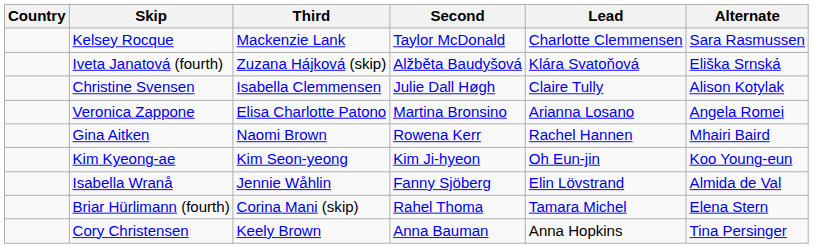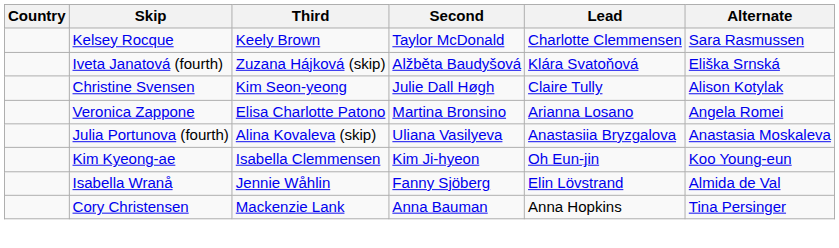 <table class=wikitable>
 <tr>
 <th>Country</th>
 <th>Skip</th>
 <th>Third</th>
 <th>Second</th>
 <th>Lead</th>
 <th>Alternate</th>
 </tr>
 <tr>
 <td></td>
 <td><a href='#'>Kelsey Rocque</a></td>
-<td><a href='#'>Mackenzie Lank</a></td>
+<td><a href='#'>Keely Brown</a></td>
 <td><a href='#'>Taylor McDonald</a></td>
 <td><a href='#'>Charlotte Clemmensen</a></td>
 <td><a href='#'>Sara Rasmussen</a></td>
 </tr>
 <tr>
 <td></td>
 <td><a href='#'>Iveta Janatová</a> (fourth)</td>
 <td><a href='#'>Zuzana Hájková</a> (skip)</td>
 <td><a href='#'>Alžběta Baudyšová</a></td>
 <td><a href='#'>Klára Svatoňová</a></td>
 <td><a href='#'>Eliška Srnská</a></td>
 </tr>
 <tr>
 <td></td>
 <td><a href='#'>Christine Svensen</a></td>
-<td><a href='#'>Isabella Clemmensen</a></td>
+<td><a href='#'>Kim Seon-yeong</a></td>
 <td><a href='#'>Julie Dall Høgh</a></td>
 <td><a href='#'>Claire Tully</a></td>
 <td><a href='#'>Alison Kotylak</a></td>
 </tr>
 <tr>
 <td></td>
 <td><a href='#'>Veronica Zappone</a></td>
 <td><a href='#'>Elisa Charlotte Patono</a></td>
 <td><a href='#'>Martina Bronsino</a></td>
 <td><a href='#'>Arianna Losano</a></td>
 <td><a href='#'>Angela Romei</a></td>
 </tr>
 <tr>
 <td></td>
-<td><a href='#'>Gina Aitken</a></td>
-<td><a href='#'>Naomi Brown</a></td>
-<td><a href='#'>Rowena Kerr</a></td>
-<td><a href='#'>Rachel Hannen</a></td>
-<td><a href='#'>Mhairi Baird</a></td>
+<td><a href='#'>Julia Portunova</a> (fourth)</td>
+<td><a href='#'>Alina Kovaleva</a> (skip)</td>
+<td><a href='#'>Uliana Vasilyeva</a></td>
+<td><a href='#'>Anastasiia Bryzgalova</a></td>
+<td><a href='#'>Anastasia Moskaleva</a></td>
 </tr>
 <tr>
 <td></td>
 <td><a href='#'>Kim Kyeong-ae</a></td>
-<td><a href='#'>Kim Seon-yeong</a></td>
+<td><a href='#'>Isabella Clemmensen</a></td>
 <td><a href='#'>Kim Ji-hyeon</a></td>
 <td><a href='#'>Oh Eun-jin</a></td>
 <td><a href='#'>Koo Young-eun</a></td>
 </tr>
 <tr>
 <td></td>
 <td><a href='#'>Isabella Wranå</a></td>
 <td><a href='#'>Jennie Wåhlin</a></td>
 <td><a href='#'>Fanny Sjöberg</a></td>
 <td><a href='#'>Elin Lövstrand</a></td>
 <td><a href='#'>Almida de Val</a></td>
 </tr>
 <tr>
 <td></td>
-<td><a href='#'>Briar Hürlimann</a> (fourth)</td>
-<td><a href='#'>Corina Mani</a> (skip)</td>
-<td><a href='#'>Rahel Thoma</a></td>
-<td><a href='#'>Tamara Michel</a></td>
-<td><a href='#'>Elena Stern</a></td>
-</tr>
-<tr>
-<td></td>
 <td><a href='#'>Cory Christensen</a></td>
-<td><a href='#'>Keely Brown</a></td>
+<td><a href='#'>Mackenzie Lank</a></td>
 <td><a href='#'>Anna Bauman</a></td>
 <td>Anna Hopkins</td>
 <td><a href='#'>Tina Persinger</a></td>
 </tr>
 </table>
